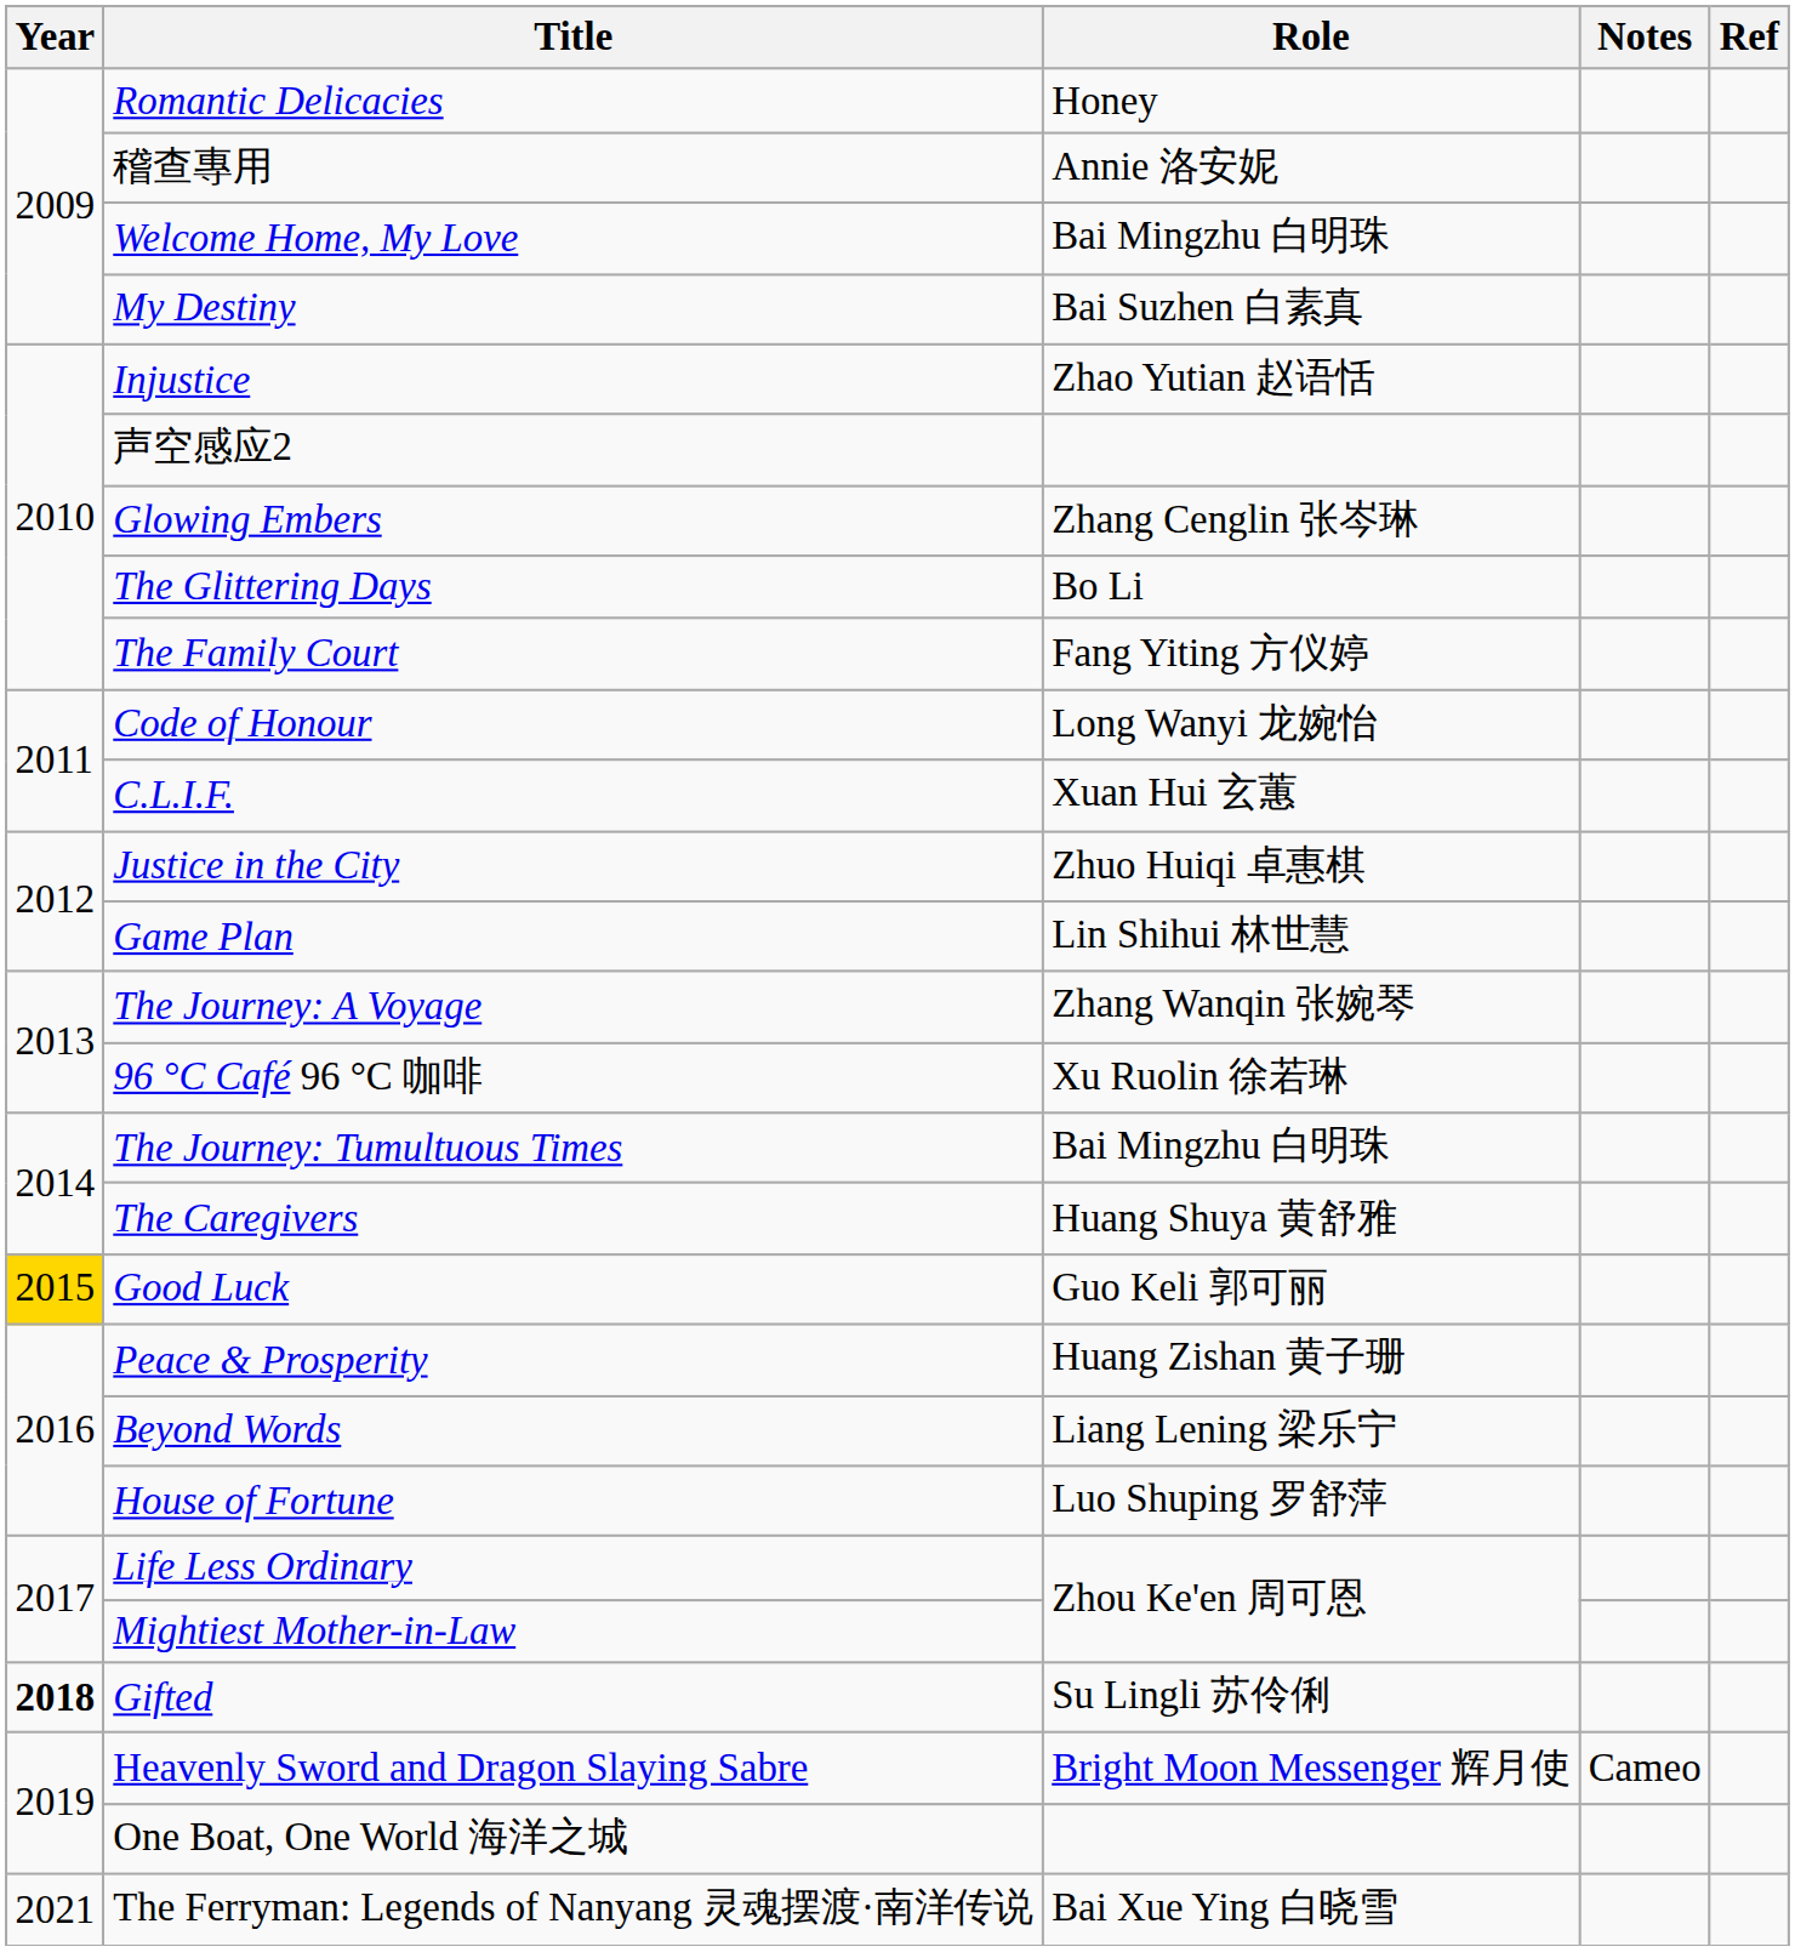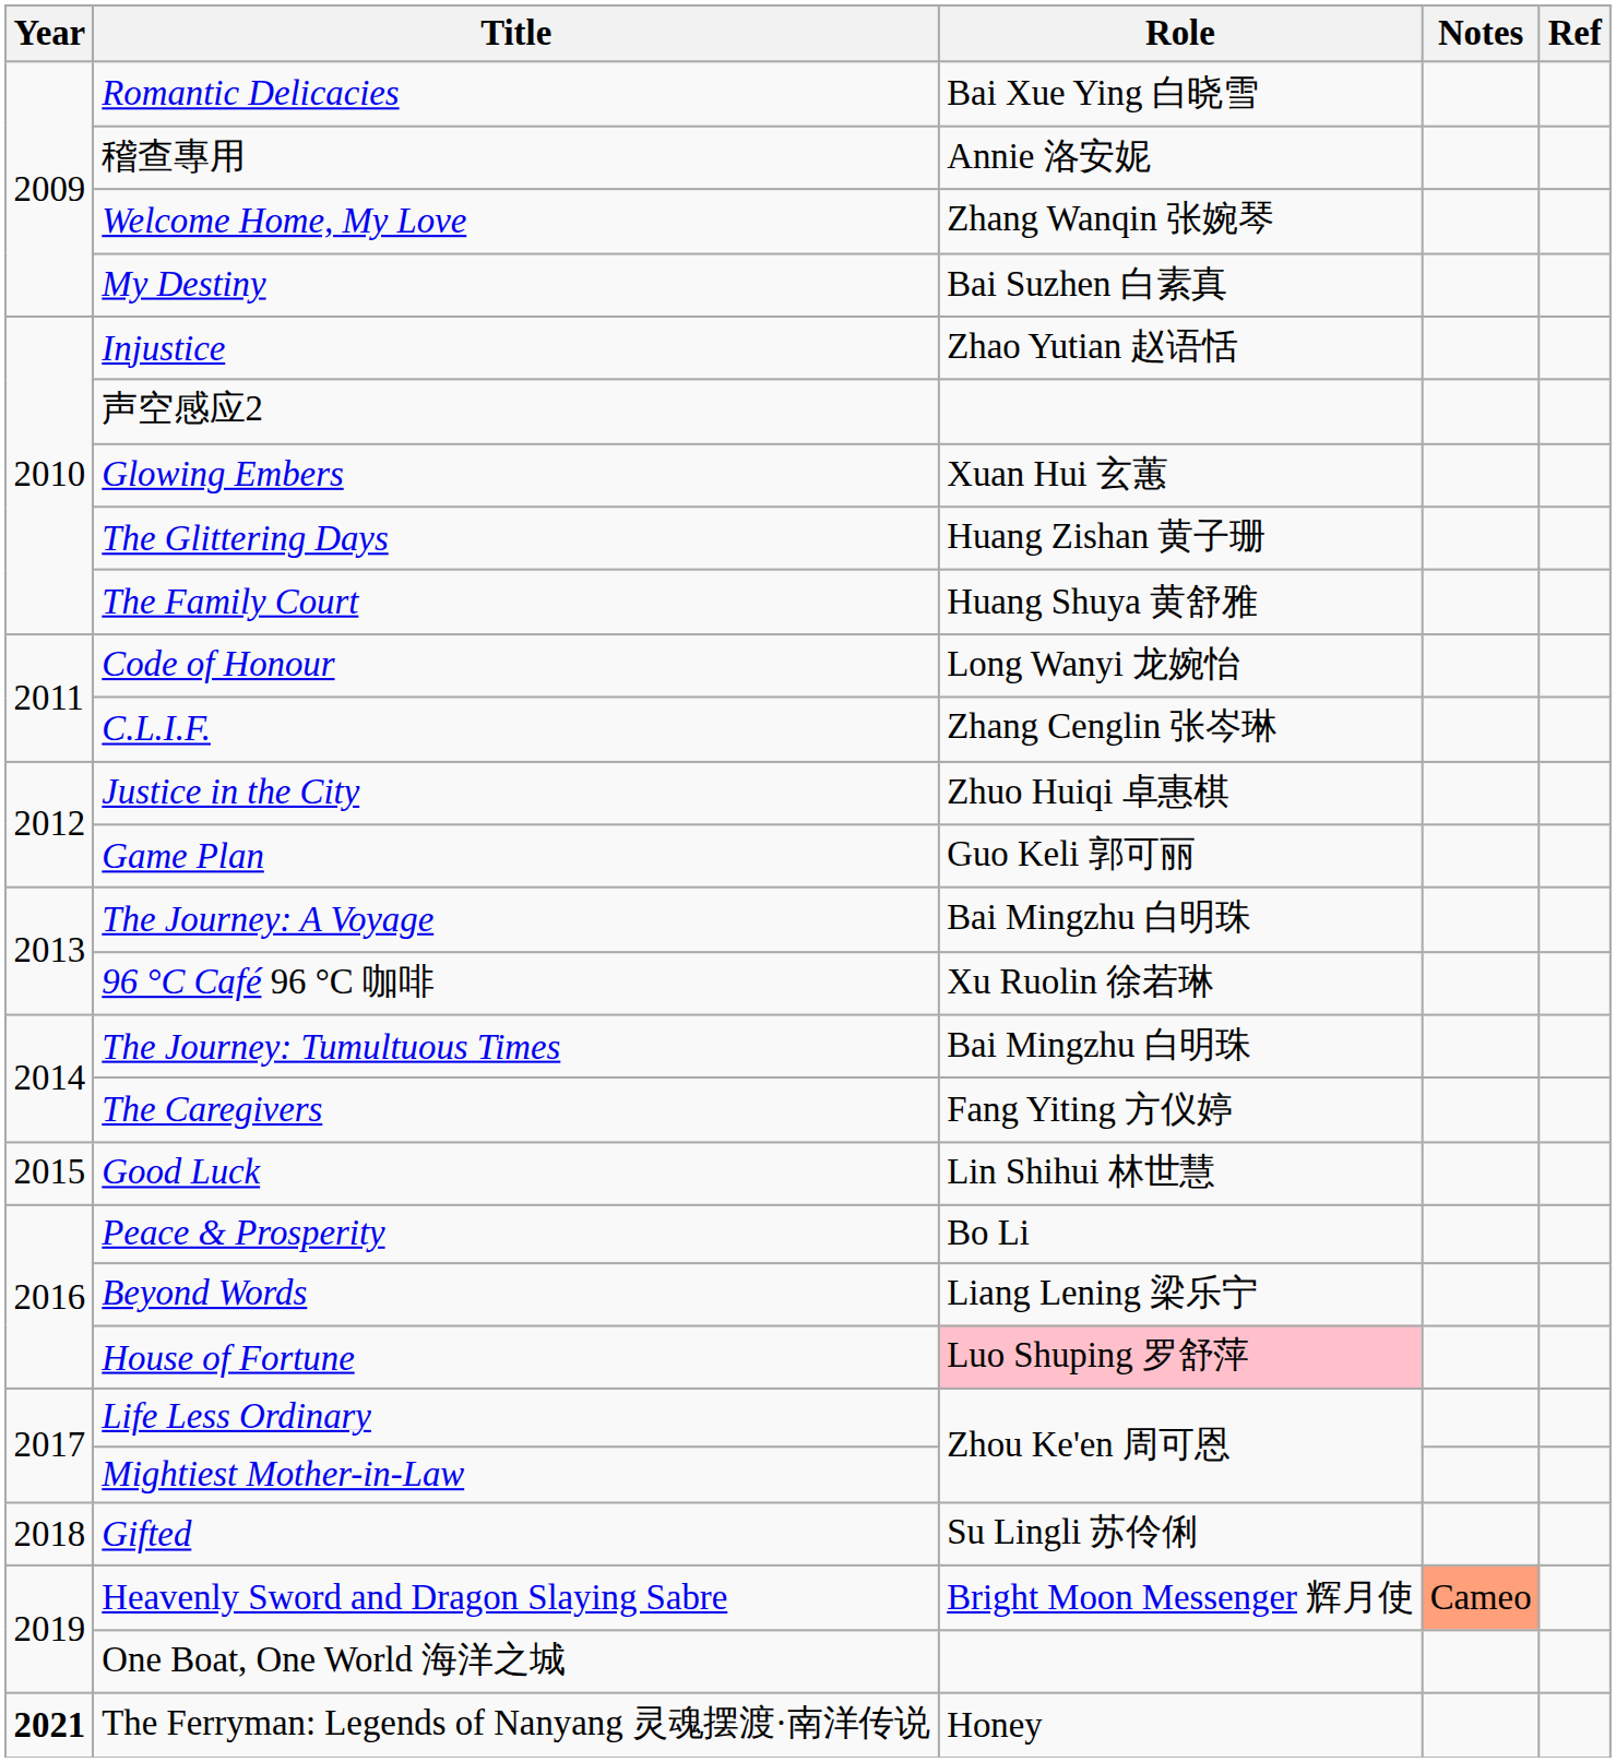 <table class="wikitable">
 <tr>
 <th>Year</th>
 <th>Title</th>
 <th>Role</th>
 <th>Notes</th>
 <th>Ref</th>
 </tr>
 <tr>
 <td rowspan="4">2009</td>
 <td><em><a href='#'>Romantic Delicacies</a></em></td>
-<td>Honey</td>
+<td>Bai Xue Ying 白晓雪</td>
 <td></td>
 <td></td>
 </tr>
 <tr>
 <td><em></em>稽查專用</td>
 <td>Annie 洛安妮</td>
 <td></td>
 <td></td>
 </tr>
 <tr>
 <td><em><a href='#'>Welcome Home, My Love</a></em></td>
-<td>Bai Mingzhu 白明珠</td>
+<td>Zhang Wanqin 张婉琴</td>
 <td></td>
 <td></td>
 </tr>
 <tr>
 <td><em><a href='#'>My Destiny</a></em></td>
 <td>Bai Suzhen 白素真</td>
 <td></td>
 <td></td>
 </tr>
 <tr>
 <td rowspan="5">2010</td>
 <td><em><a href='#'>Injustice</a></em></td>
 <td>Zhao Yutian 赵语恬</td>
 <td></td>
 <td></td>
 </tr>
 <tr>
 <td><em></em> 声空感应2</td>
 <td></td>
 <td></td>
 <td></td>
 </tr>
 <tr>
 <td><em><a href='#'>Glowing Embers</a></em></td>
-<td>Zhang Cenglin 张岑琳</td>
+<td>Xuan Hui 玄蕙</td>
 <td></td>
 <td></td>
 </tr>
 <tr>
 <td><em><a href='#'>The Glittering Days</a></em></td>
-<td>Bo Li</td>
+<td>Huang Zishan 黄子珊</td>
 <td></td>
 <td></td>
 </tr>
 <tr>
 <td><em><a href='#'>The Family Court</a></em></td>
-<td>Fang Yiting 方仪婷</td>
+<td>Huang Shuya 黄舒雅</td>
 <td></td>
 <td></td>
 </tr>
 <tr>
 <td rowspan="2">2011</td>
 <td><em><a href='#'>Code of Honour</a></em></td>
 <td>Long Wanyi 龙婉怡</td>
 <td></td>
 <td></td>
 </tr>
 <tr>
 <td><em><a href='#'>C.L.I.F.</a></em></td>
-<td>Xuan Hui 玄蕙</td>
+<td>Zhang Cenglin 张岑琳</td>
 <td></td>
 <td></td>
 </tr>
 <tr>
 <td rowspan="2">2012</td>
 <td><em><a href='#'>Justice in the City</a></em></td>
 <td>Zhuo Huiqi 卓惠棋</td>
 <td></td>
 <td></td>
 </tr>
 <tr>
 <td><em><a href='#'>Game Plan</a></em></td>
-<td>Lin Shihui 林世慧</td>
+<td>Guo Keli 郭可丽</td>
 <td></td>
 <td></td>
 </tr>
 <tr>
 <td rowspan="2">2013</td>
 <td><em><a href='#'>The Journey: A Voyage</a></em></td>
-<td>Zhang Wanqin 张婉琴</td>
+<td>Bai Mingzhu 白明珠</td>
 <td></td>
 <td></td>
 </tr>
 <tr>
 <td><em><a href='#'>96 °C Café</a></em>  96 °C 咖啡</td>
 <td>Xu Ruolin 徐若琳</td>
 <td></td>
 <td></td>
 </tr>
 <tr>
 <td rowspan="2">2014</td>
 <td><em><a href='#'>The Journey: Tumultuous Times</a></em></td>
 <td>Bai Mingzhu 白明珠</td>
 <td></td>
 <td></td>
 </tr>
 <tr>
 <td><em><a href='#'>The Caregivers</a></em></td>
-<td>Huang Shuya 黄舒雅</td>
+<td>Fang Yiting 方仪婷</td>
 <td></td>
 <td></td>
 </tr>
 <tr>
-<td rowspan="1" style="background: gold;">2015</td>
+<td rowspan="1">2015</td>
 <td><em><a href='#'>Good Luck</a></em></td>
-<td>Guo Keli 郭可丽</td>
+<td>Lin Shihui 林世慧</td>
 <td></td>
 <td></td>
 </tr>
 <tr>
 <td rowspan="3">2016</td>
 <td><em><a href='#'>Peace & Prosperity</a></em></td>
-<td>Huang Zishan 黄子珊</td>
+<td>Bo Li</td>
 <td></td>
 <td></td>
 </tr>
 <tr>
 <td><em><a href='#'>Beyond Words</a></em></td>
 <td>Liang Lening 梁乐宁</td>
 <td></td>
 <td></td>
 </tr>
 <tr>
 <td><em><a href='#'>House of Fortune</a></em></td>
-<td>Luo Shuping 罗舒萍</td>
+<td style="background: pink;">Luo Shuping 罗舒萍</td>
 <td></td>
 <td></td>
 </tr>
 <tr>
 <td rowspan="2">2017</td>
 <td><em><a href='#'>Life Less Ordinary</a></em></td>
 <td rowspan="2">Zhou Ke'en 周可恩</td>
 <td></td>
 <td></td>
 </tr>
 <tr>
 <td><em><a href='#'>Mightiest Mother-in-Law</a></em></td>
 <td></td>
 <td></td>
 </tr>
 <tr>
-<td rowspan="1"><strong>2018</strong></td>
+<td rowspan="1">2018</td>
 <td><em><a href='#'>Gifted</a></em></td>
 <td>Su Lingli 苏伶俐</td>
 <td></td>
 <td></td>
 </tr>
 <tr>
 <td rowspan="2">2019</td>
 <td><a href='#'>Heavenly Sword and Dragon Slaying Sabre</a></td>
 <td><a href='#'>Bright Moon Messenger</a> 辉月使</td>
-<td>Cameo</td>
+<td style="background: lightsalmon;">Cameo</td>
 <td></td>
 </tr>
 <tr>
 <td>One Boat, One World 海洋之城</td>
 <td></td>
 <td></td>
 <td></td>
 </tr>
 <tr>
-<td rowspan="1">2021</td>
+<td rowspan="1"><strong>2021</strong></td>
 <td>The Ferryman: Legends of Nanyang 灵魂摆渡·南洋传说</td>
-<td>Bai Xue Ying 白晓雪</td>
+<td>Honey</td>
 <td></td>
 <td></td>
 </tr>
 </table>
